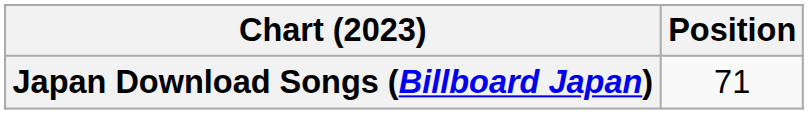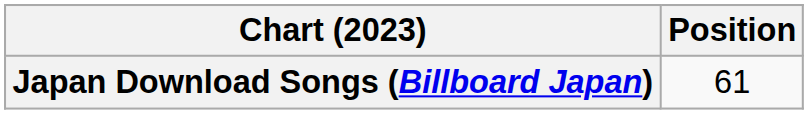 <table class="wikitable plainrowheaders" style="text-align:center;">
 <tr>
 <th scope="col">Chart (2023)</th>
 <th scope="col">Position</th>
 </tr>
 <tr>
 <th scope="row">Japan Download Songs (<em><a href='#'>Billboard Japan</a></em>)</th>
-<td>71</td>
+<td>61</td>
 </tr>
 </table>
